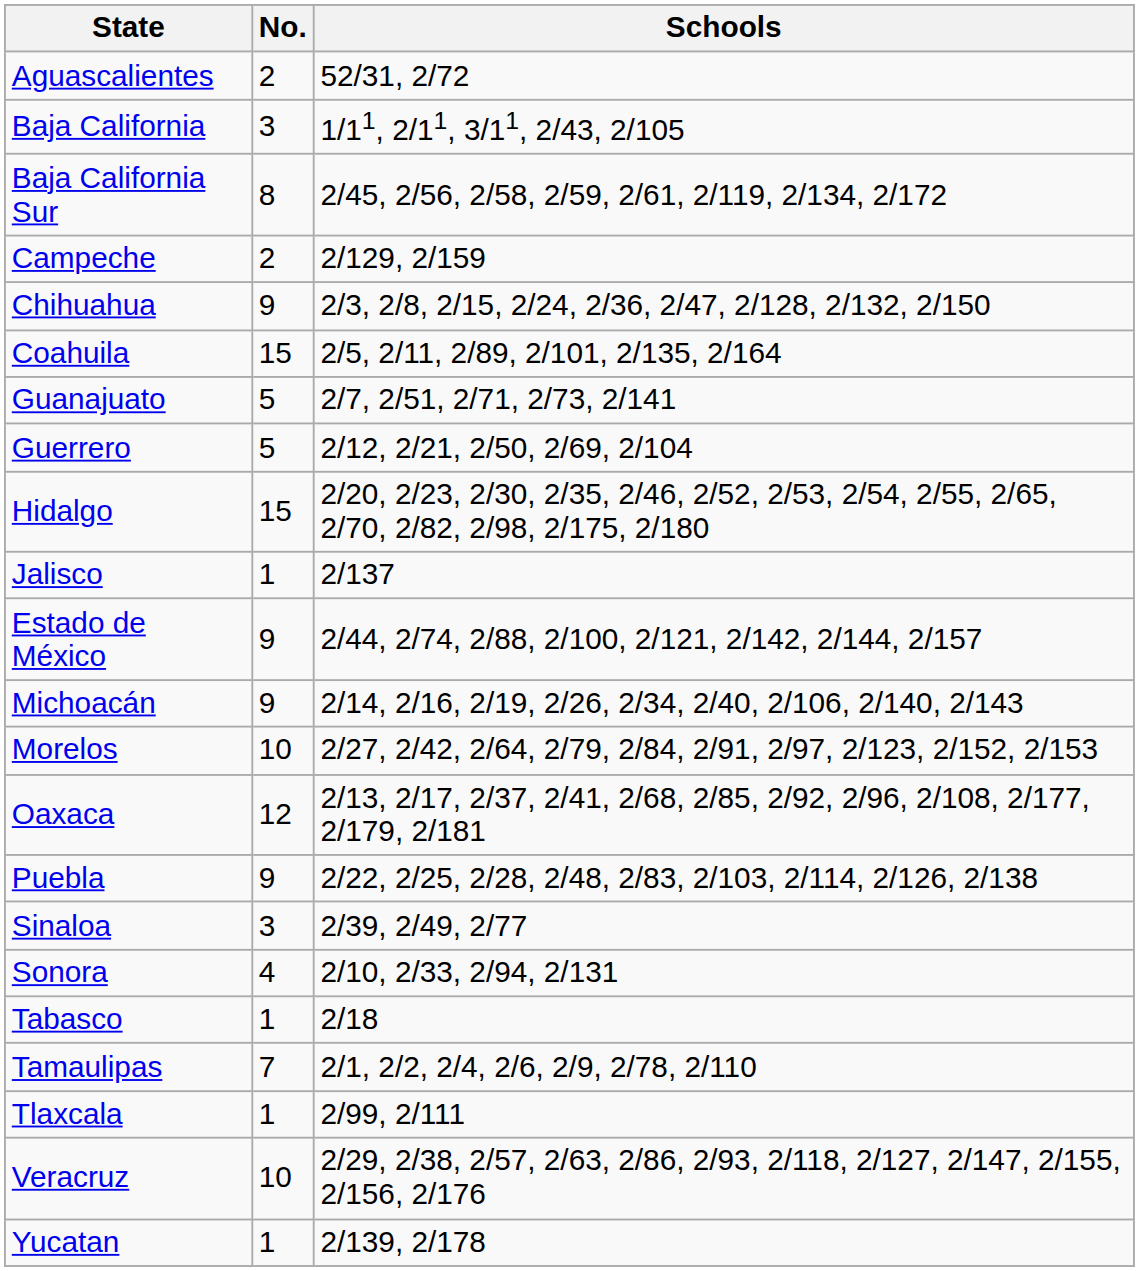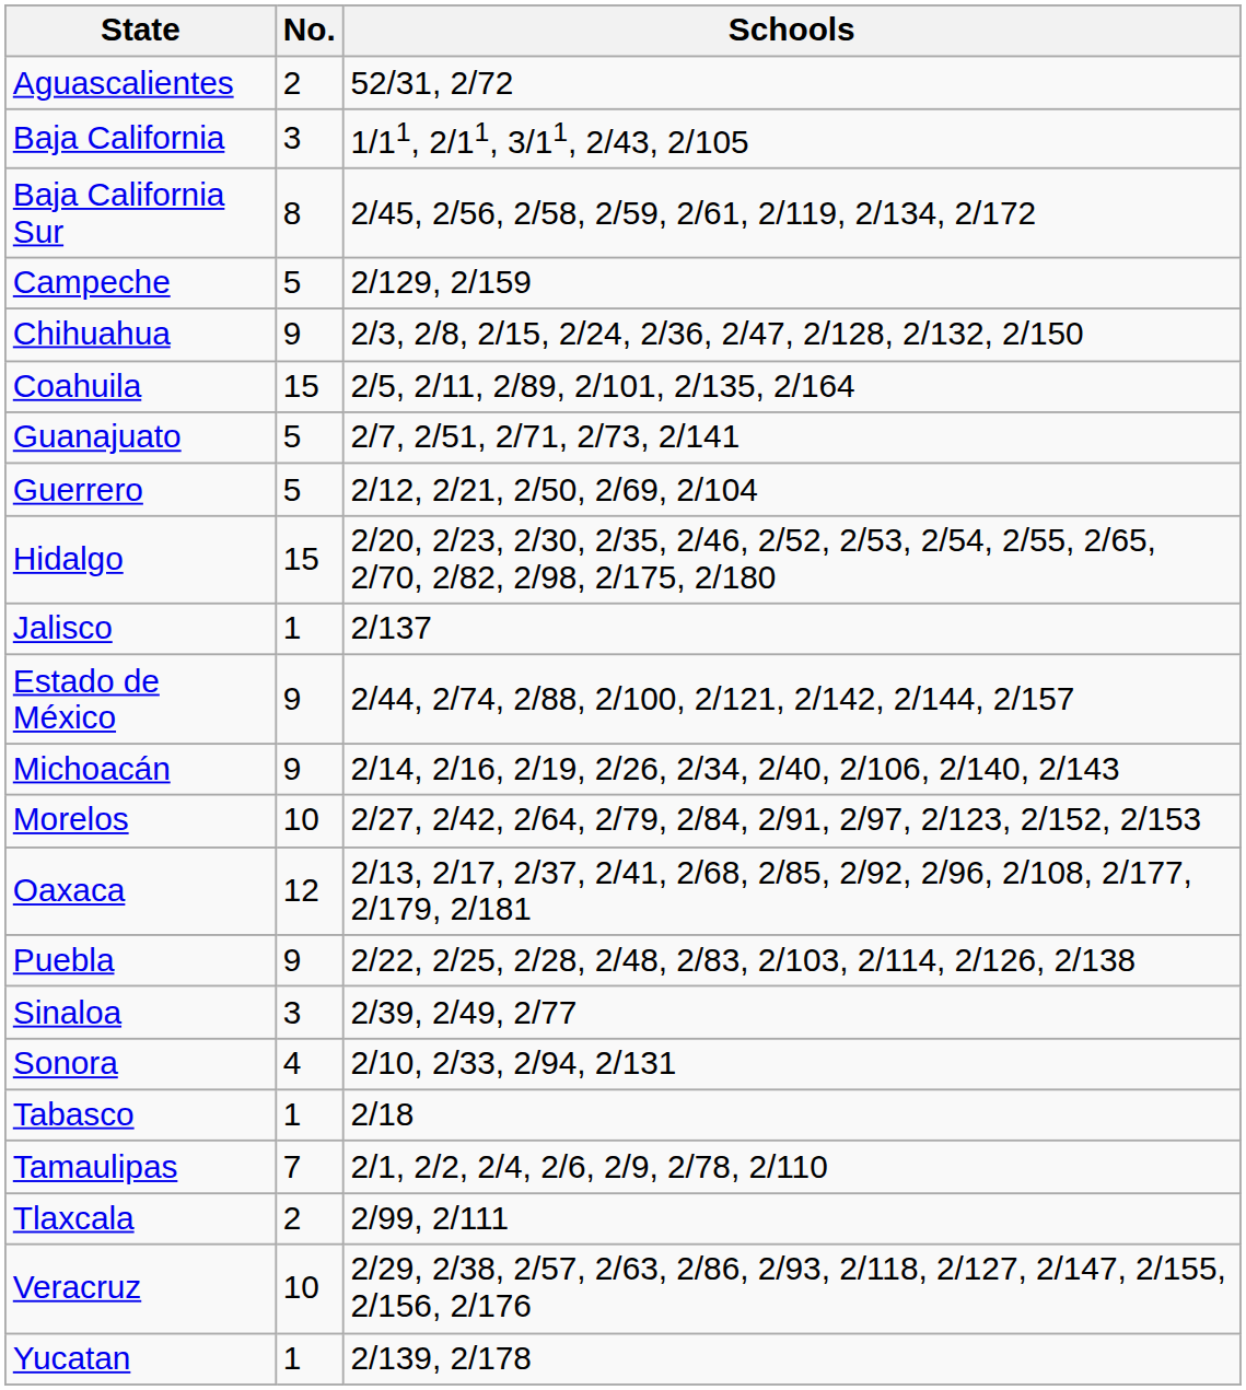 <table class="wikitable">
 <tr>
 <th>State</th>
 <th>No.</th>
 <th>Schools</th>
 </tr>
 <tr>
 <td><a href='#'>Aguascalientes</a></td>
 <td>2</td>
 <td>52/31, 2/72</td>
 </tr>
 <tr>
 <td><a href='#'>Baja California</a></td>
 <td>3</td>
 <td>1/1<sup>1</sup>, 2/1<sup>1</sup>, 3/1<sup>1</sup>, 2/43, 2/105</td>
 </tr>
 <tr>
 <td><a href='#'>Baja California Sur</a></td>
 <td>8</td>
 <td>2/45, 2/56, 2/58, 2/59, 2/61, 2/119, 2/134, 2/172</td>
 </tr>
 <tr>
 <td><a href='#'>Campeche</a></td>
-<td>2</td>
+<td>5</td>
 <td>2/129, 2/159</td>
 </tr>
 <tr>
 <td><a href='#'>Chihuahua</a></td>
 <td>9</td>
 <td>2/3, 2/8, 2/15, 2/24, 2/36, 2/47, 2/128, 2/132, 2/150</td>
 </tr>
 <tr>
 <td><a href='#'>Coahuila</a></td>
 <td>15</td>
 <td>2/5, 2/11, 2/89, 2/101, 2/135, 2/164</td>
 </tr>
 <tr>
 <td><a href='#'>Guanajuato</a></td>
 <td>5</td>
 <td>2/7, 2/51, 2/71, 2/73, 2/141</td>
 </tr>
 <tr>
 <td><a href='#'>Guerrero</a></td>
 <td>5</td>
 <td>2/12, 2/21, 2/50, 2/69, 2/104</td>
 </tr>
 <tr>
 <td><a href='#'>Hidalgo</a></td>
 <td>15</td>
 <td>2/20, 2/23, 2/30, 2/35, 2/46, 2/52, 2/53, 2/54, 2/55, 2/65, 2/70, 2/82, 2/98, 2/175, 2/180</td>
 </tr>
 <tr>
 <td><a href='#'>Jalisco</a></td>
 <td>1</td>
 <td>2/137</td>
 </tr>
 <tr>
 <td><a href='#'>Estado de México</a></td>
 <td>9</td>
 <td>2/44, 2/74, 2/88, 2/100, 2/121, 2/142, 2/144, 2/157</td>
 </tr>
 <tr>
 <td><a href='#'>Michoacán</a></td>
 <td>9</td>
 <td>2/14, 2/16, 2/19, 2/26, 2/34, 2/40, 2/106, 2/140, 2/143</td>
 </tr>
 <tr>
 <td><a href='#'>Morelos</a></td>
 <td>10</td>
 <td>2/27, 2/42, 2/64, 2/79, 2/84, 2/91, 2/97, 2/123, 2/152, 2/153</td>
 </tr>
 <tr>
 <td><a href='#'>Oaxaca</a></td>
 <td>12</td>
 <td>2/13, 2/17, 2/37, 2/41, 2/68, 2/85, 2/92, 2/96, 2/108, 2/177, 2/179, 2/181</td>
 </tr>
 <tr>
 <td><a href='#'>Puebla</a></td>
 <td>9</td>
 <td>2/22, 2/25, 2/28, 2/48, 2/83, 2/103, 2/114, 2/126, 2/138</td>
 </tr>
 <tr>
 <td><a href='#'>Sinaloa</a></td>
 <td>3</td>
 <td>2/39, 2/49, 2/77</td>
 </tr>
 <tr>
 <td><a href='#'>Sonora</a></td>
 <td>4</td>
 <td>2/10, 2/33, 2/94, 2/131</td>
 </tr>
 <tr>
 <td><a href='#'>Tabasco</a></td>
 <td>1</td>
 <td>2/18</td>
 </tr>
 <tr>
 <td><a href='#'>Tamaulipas</a></td>
 <td>7</td>
 <td>2/1, 2/2, 2/4, 2/6, 2/9, 2/78, 2/110</td>
 </tr>
 <tr>
 <td><a href='#'>Tlaxcala</a></td>
-<td>1</td>
+<td>2</td>
 <td>2/99, 2/111</td>
 </tr>
 <tr>
 <td><a href='#'>Veracruz</a></td>
 <td>10</td>
 <td>2/29, 2/38, 2/57, 2/63, 2/86, 2/93, 2/118, 2/127, 2/147, 2/155, 2/156, 2/176</td>
 </tr>
 <tr>
 <td><a href='#'>Yucatan</a></td>
 <td>1</td>
 <td>2/139, 2/178</td>
 </tr>
 </table>
